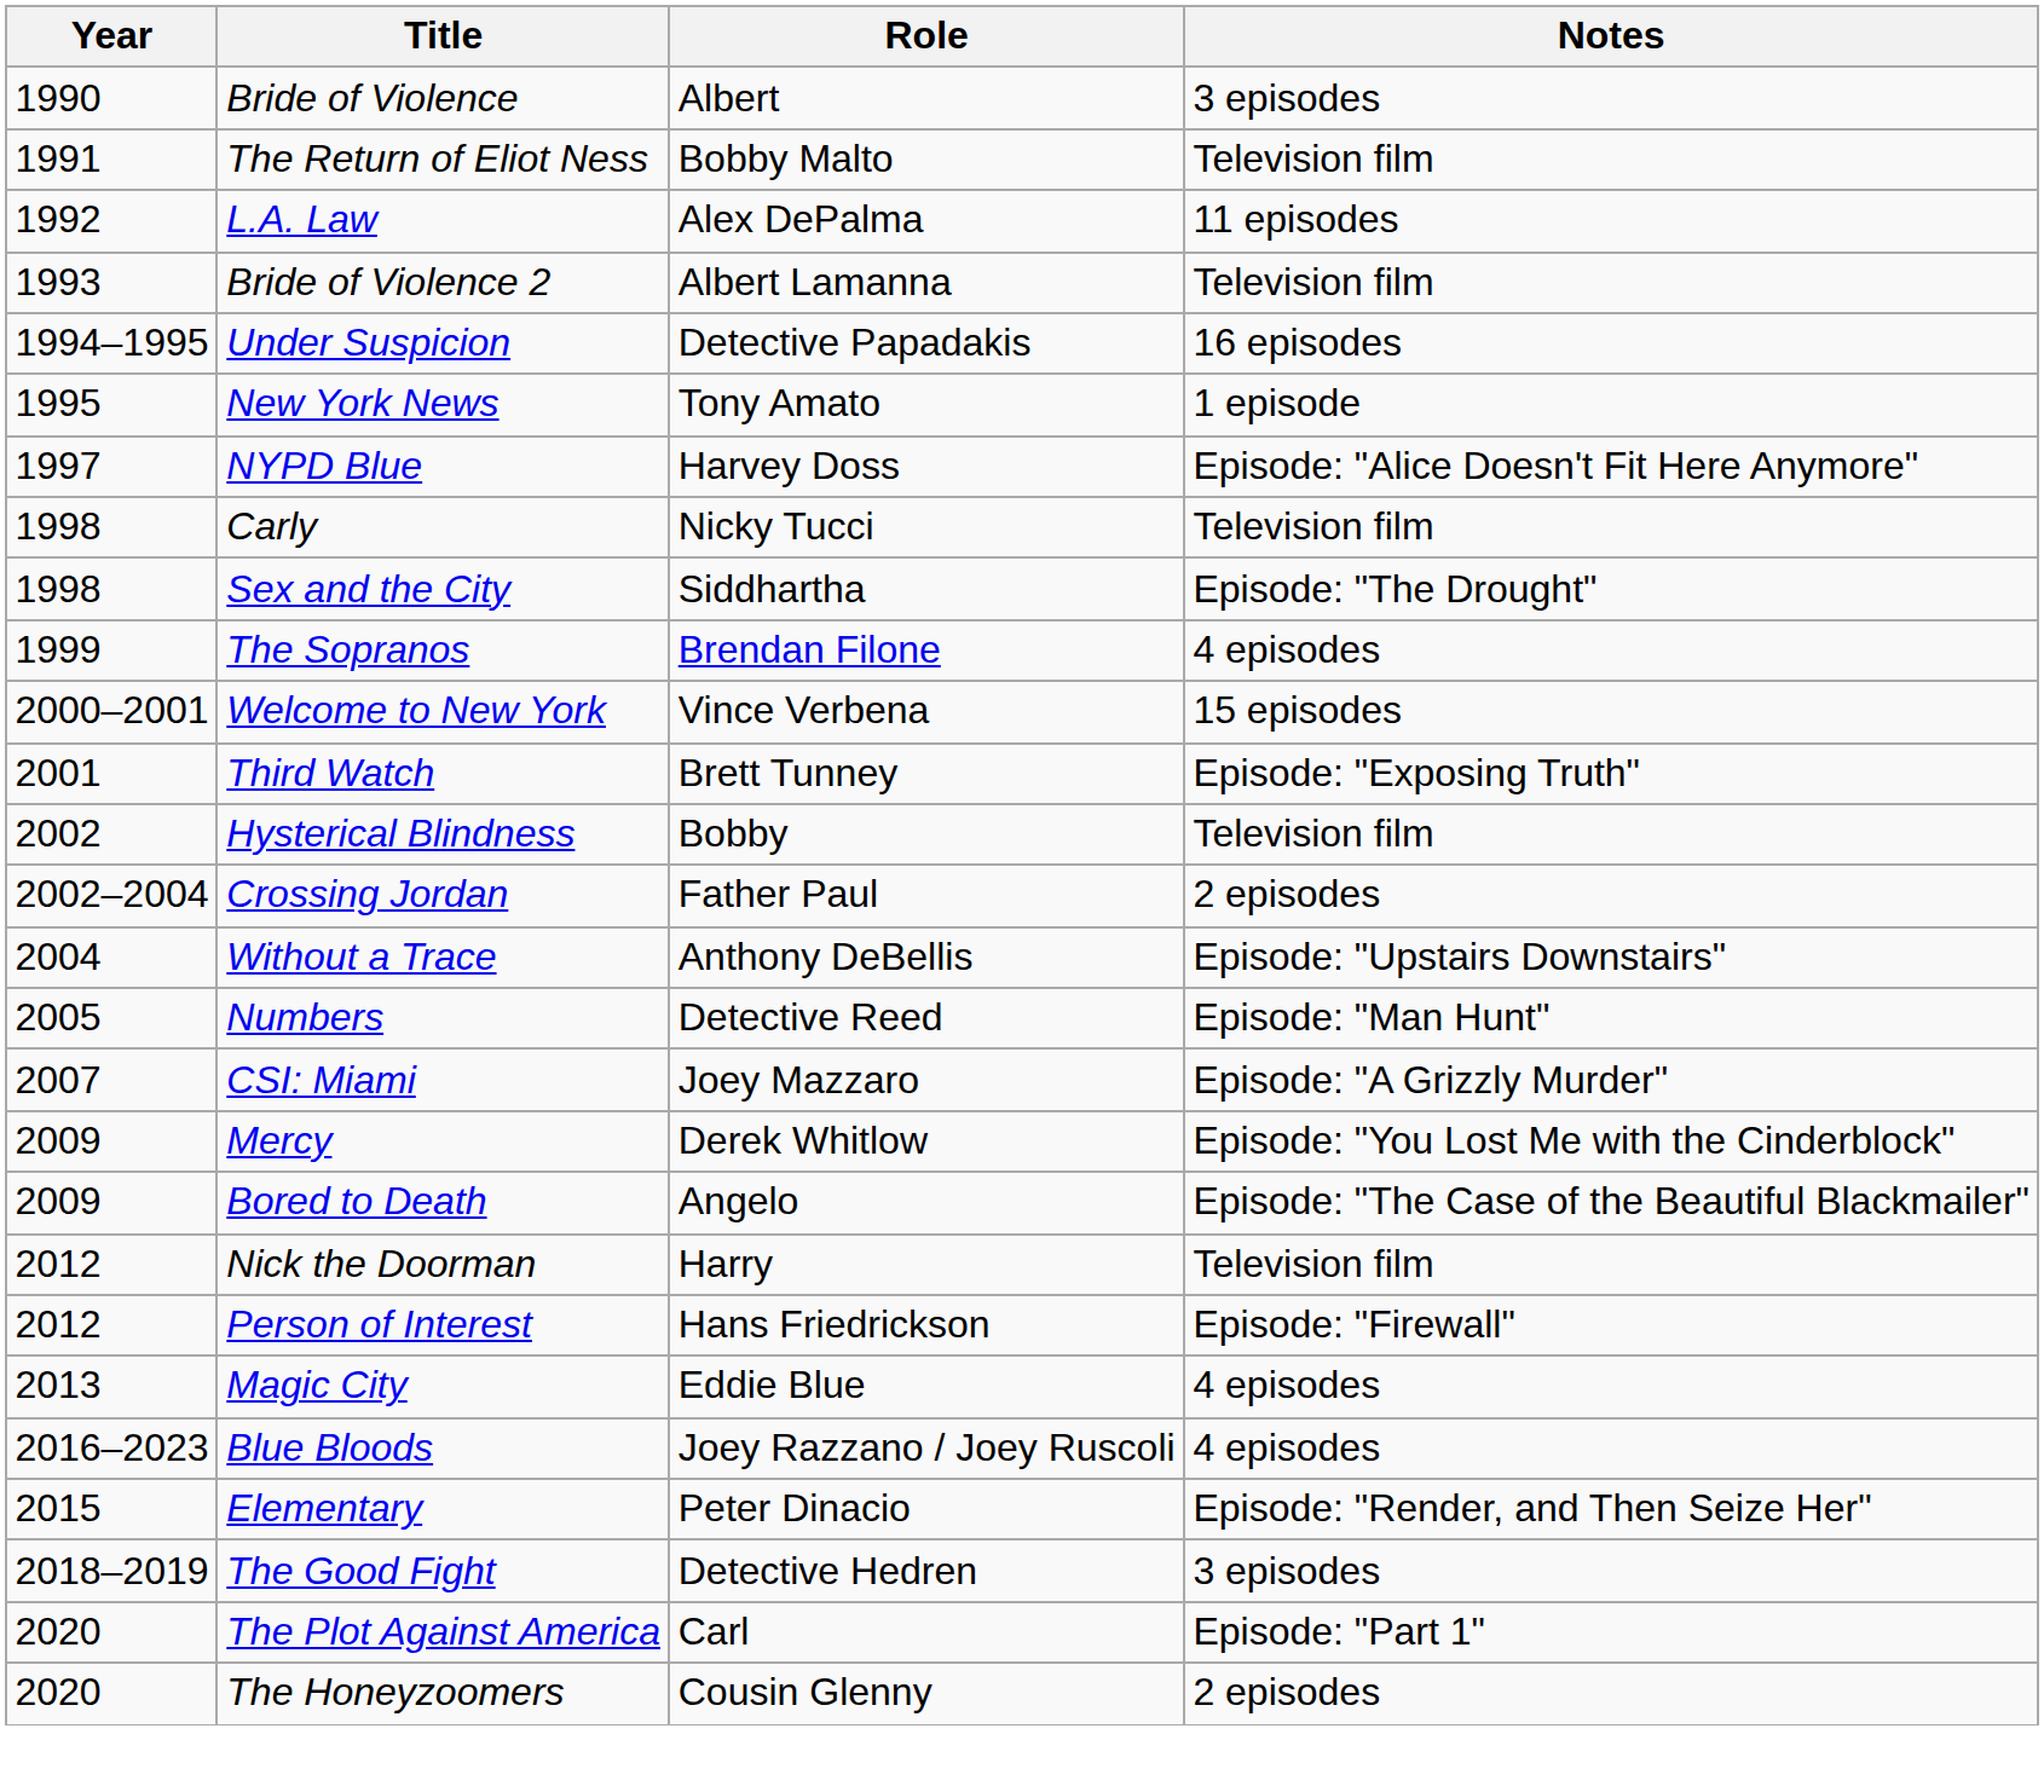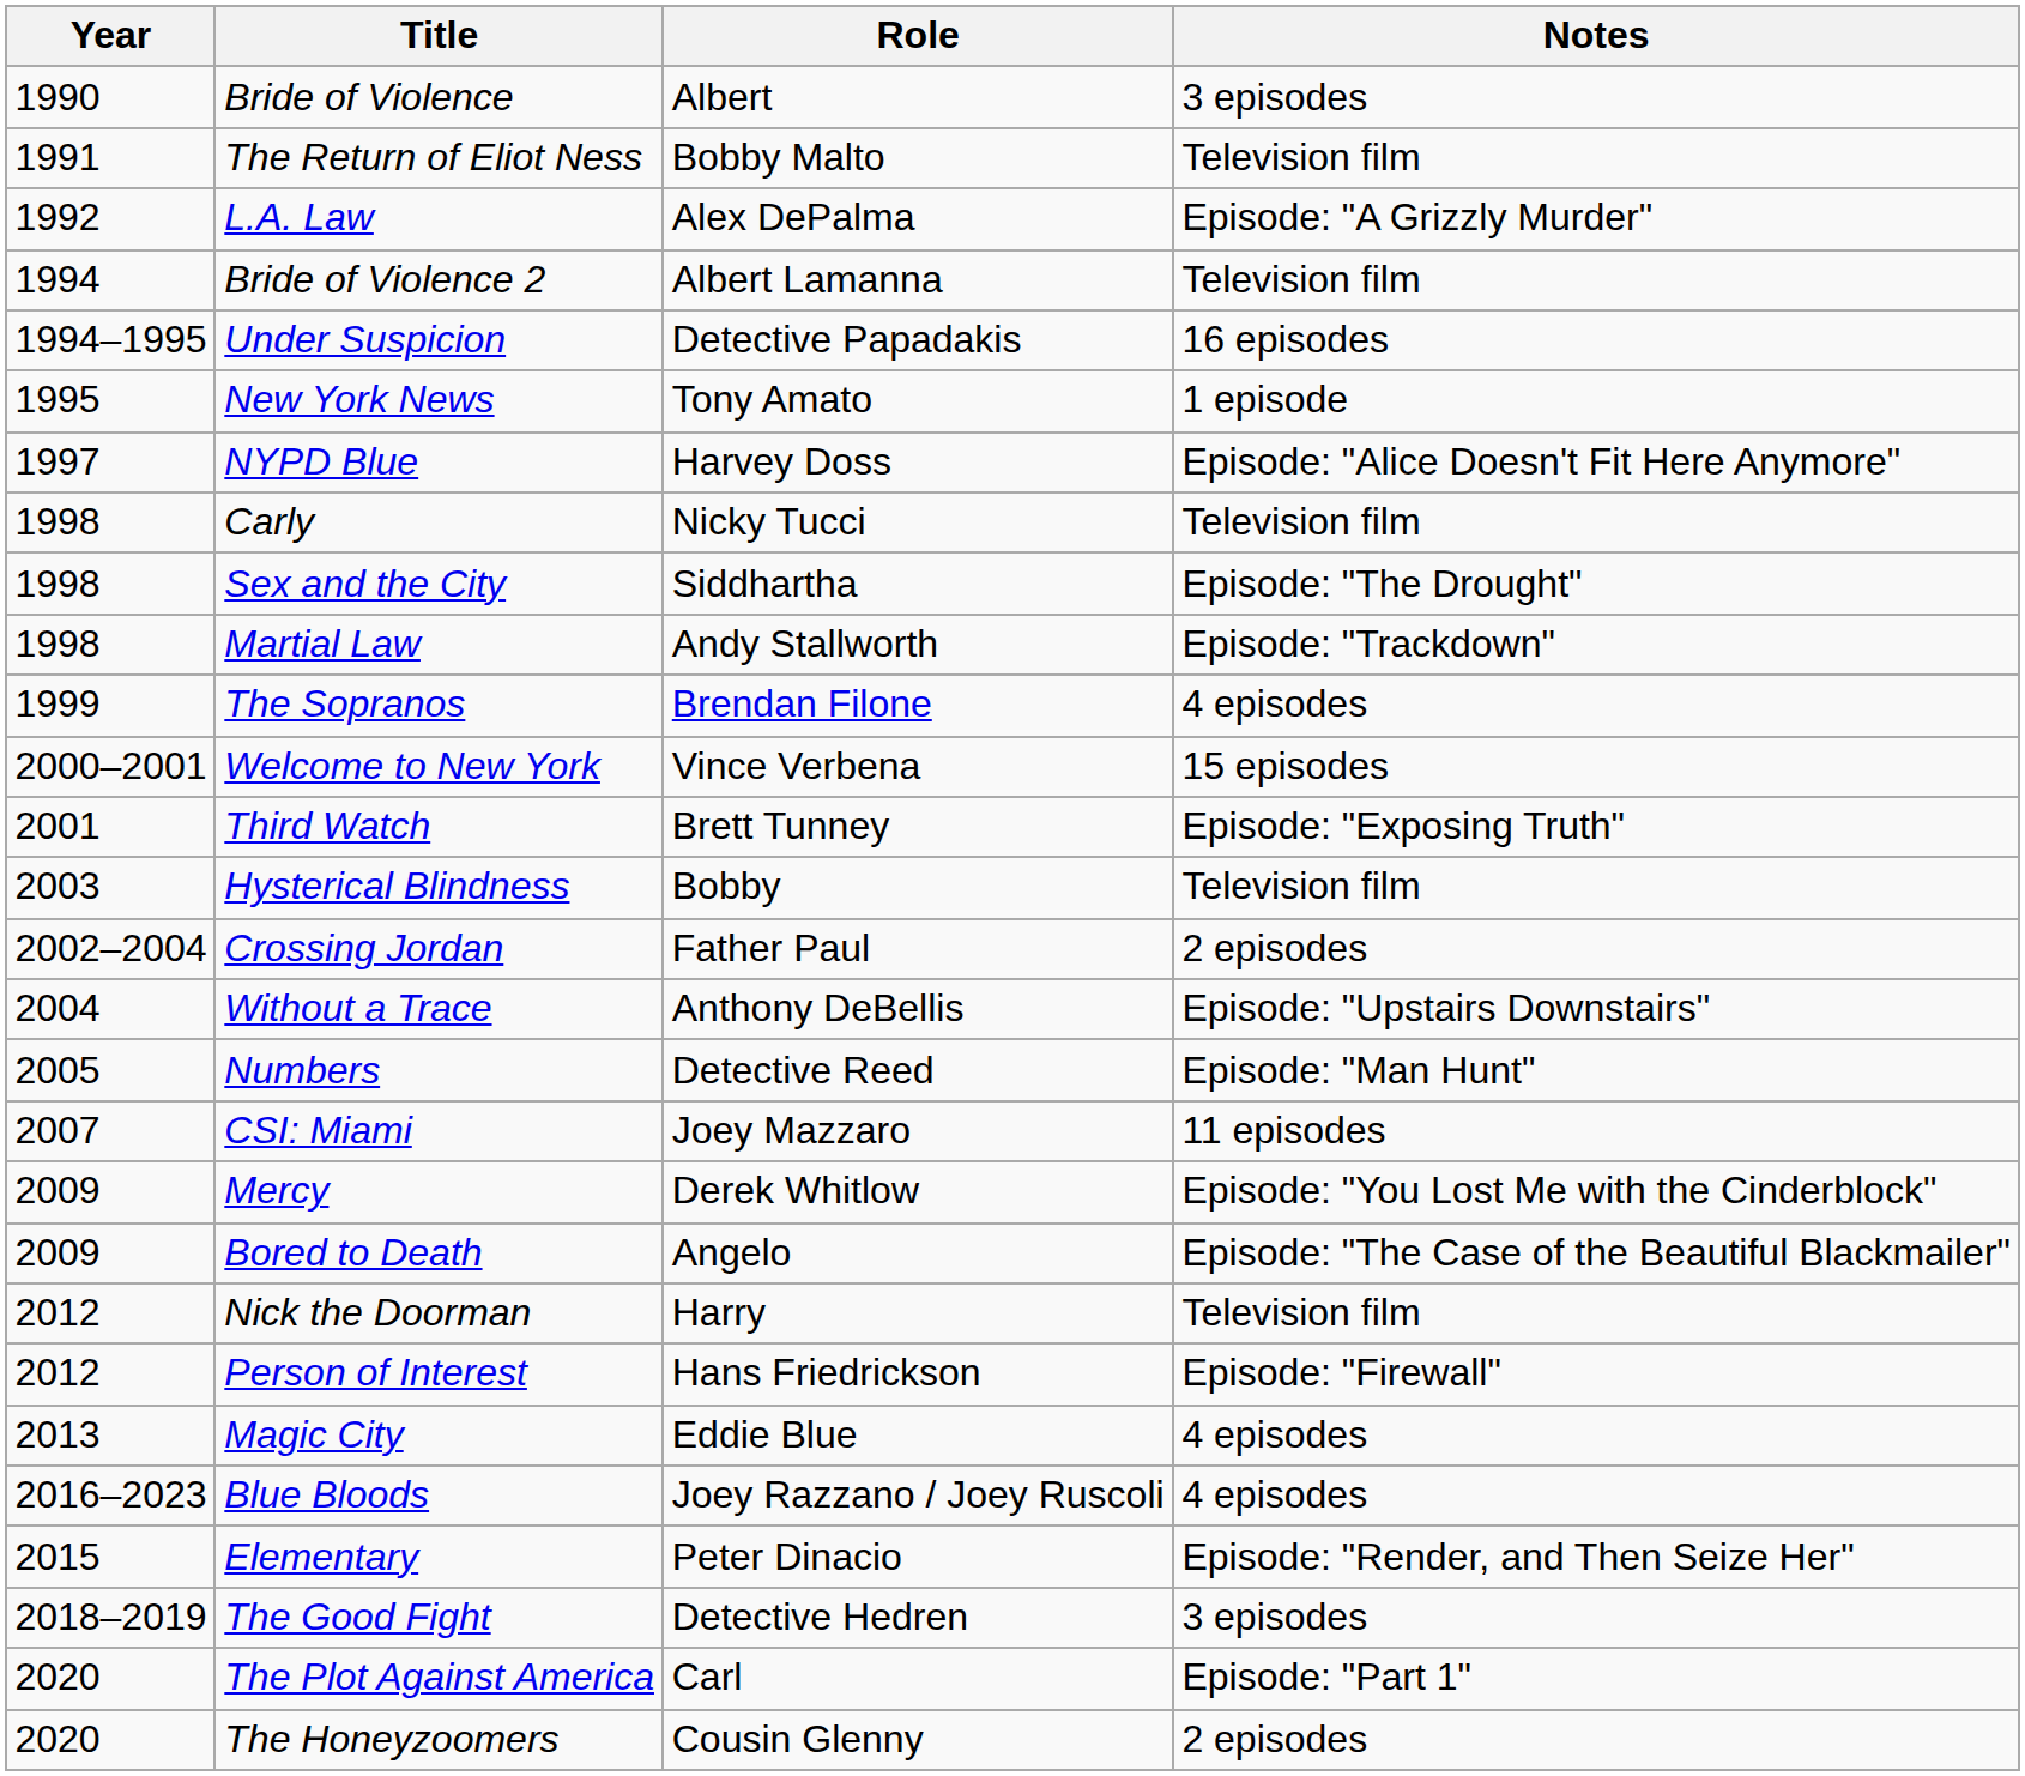 <table class="wikitable sortable">
 <tr>
 <th>Year</th>
 <th>Title</th>
 <th>Role</th>
 <th>Notes</th>
 </tr>
 <tr>
 <td>1990</td>
 <td><em>Bride of Violence</em></td>
 <td>Albert</td>
 <td>3 episodes</td>
 </tr>
 <tr>
 <td>1991</td>
 <td><em>The Return of Eliot Ness</em></td>
 <td>Bobby Malto</td>
 <td>Television film</td>
 </tr>
 <tr>
 <td>1992</td>
 <td><em><a href='#'>L.A. Law</a></em></td>
 <td>Alex DePalma</td>
-<td>11 episodes</td>
+<td>Episode: "A Grizzly Murder"</td>
 </tr>
 <tr>
-<td>1993</td>
+<td>1994</td>
 <td><em>Bride of Violence 2</em></td>
 <td>Albert Lamanna</td>
 <td>Television film</td>
 </tr>
 <tr>
 <td>1994–1995</td>
 <td><a href='#'><em>Under Suspicion</em></a></td>
 <td>Detective Papadakis</td>
 <td>16 episodes</td>
 </tr>
 <tr>
 <td>1995</td>
 <td><em><a href='#'>New York News</a></em></td>
 <td>Tony Amato</td>
 <td>1 episode</td>
 </tr>
 <tr>
 <td>1997</td>
 <td><em><a href='#'>NYPD Blue</a></em></td>
 <td>Harvey Doss</td>
 <td>Episode: "Alice Doesn't Fit Here Anymore"</td>
 </tr>
 <tr>
 <td>1998</td>
 <td><em>Carly</em></td>
 <td>Nicky Tucci</td>
 <td>Television film</td>
 </tr>
 <tr>
 <td>1998</td>
 <td><em><a href='#'>Sex and the City</a></em></td>
 <td>Siddhartha</td>
 <td>Episode: "The Drought"</td>
 </tr>
 <tr>
+<td>1998</td>
+<td><a href='#'><em>Martial Law</em></a></td>
+<td>Andy Stallworth</td>
+<td>Episode: "Trackdown"</td>
+</tr>
+<tr>
 <td>1999</td>
 <td><em><a href='#'>The Sopranos</a></em></td>
 <td><a href='#'>Brendan Filone</a></td>
 <td>4 episodes</td>
 </tr>
 <tr>
 <td>2000–2001</td>
 <td><a href='#'><em>Welcome to New York</em></a></td>
 <td>Vince Verbena</td>
 <td>15 episodes</td>
 </tr>
 <tr>
 <td>2001</td>
 <td><em><a href='#'>Third Watch</a></em></td>
 <td>Brett Tunney</td>
 <td>Episode: "Exposing Truth"</td>
 </tr>
 <tr>
-<td>2002</td>
+<td>2003</td>
 <td><a href='#'><em>Hysterical Blindness</em></a></td>
 <td>Bobby</td>
 <td>Television film</td>
 </tr>
 <tr>
 <td>2002–2004</td>
 <td><em><a href='#'>Crossing Jordan</a></em></td>
 <td>Father Paul</td>
 <td>2 episodes</td>
 </tr>
 <tr>
 <td>2004</td>
 <td><em><a href='#'>Without a Trace</a></em></td>
 <td>Anthony DeBellis</td>
 <td>Episode: "Upstairs Downstairs"</td>
 </tr>
 <tr>
 <td>2005</td>
 <td><a href='#'><em>Numbers</em></a></td>
 <td>Detective Reed</td>
 <td>Episode: "Man Hunt"</td>
 </tr>
 <tr>
 <td>2007</td>
 <td><em><a href='#'>CSI: Miami</a></em></td>
 <td>Joey Mazzaro</td>
-<td>Episode: "A Grizzly Murder"</td>
+<td>11 episodes</td>
 </tr>
 <tr>
 <td>2009</td>
 <td><a href='#'><em>Mercy</em></a></td>
 <td>Derek Whitlow</td>
 <td>Episode: "You Lost Me with the Cinderblock"</td>
 </tr>
 <tr>
 <td>2009</td>
 <td><em><a href='#'>Bored to Death</a></em></td>
 <td>Angelo</td>
 <td>Episode: "The Case of the Beautiful Blackmailer"</td>
 </tr>
 <tr>
 <td>2012</td>
 <td><em>Nick the Doorman</em></td>
 <td>Harry</td>
 <td>Television film</td>
 </tr>
 <tr>
 <td>2012</td>
 <td><a href='#'><em>Person of Interest</em></a></td>
 <td>Hans Friedrickson</td>
 <td>Episode: "Firewall"</td>
 </tr>
 <tr>
 <td>2013</td>
 <td><a href='#'><em>Magic City</em></a></td>
 <td>Eddie Blue</td>
 <td>4 episodes</td>
 </tr>
 <tr>
 <td>2016–2023</td>
 <td><a href='#'><em>Blue Bloods</em></a></td>
 <td>Joey Razzano / Joey Ruscoli</td>
 <td>4 episodes</td>
 </tr>
 <tr>
 <td>2015</td>
 <td><a href='#'><em>Elementary</em></a></td>
 <td>Peter Dinacio</td>
 <td>Episode: "Render, and Then Seize Her"</td>
 </tr>
 <tr>
 <td>2018–2019</td>
 <td><em><a href='#'>The Good Fight</a></em></td>
 <td>Detective Hedren</td>
 <td>3 episodes</td>
 </tr>
 <tr>
 <td>2020</td>
 <td><a href='#'><em>The Plot Against America</em></a></td>
 <td>Carl</td>
 <td>Episode: "Part 1"</td>
 </tr>
 <tr>
 <td>2020</td>
 <td><em>The Honeyzoomers</em></td>
 <td>Cousin Glenny</td>
 <td>2 episodes</td>
 </tr>
 </table>
